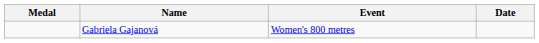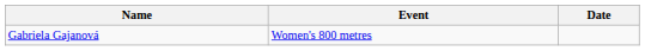 <table class="wikitable" style="font-size:90%" width=60%>
 <tr>
-<th>Medal</th>
 <th>Name</th>
 <th>Event</th>
 <th>Date</th>
 </tr>
 <tr>
-<td></td>
 <td><a href='#'>Gabriela Gajanová</a></td>
 <td><a href='#'>Women's 800 metres</a></td>
 <td></td>
 </tr>
 </table>
